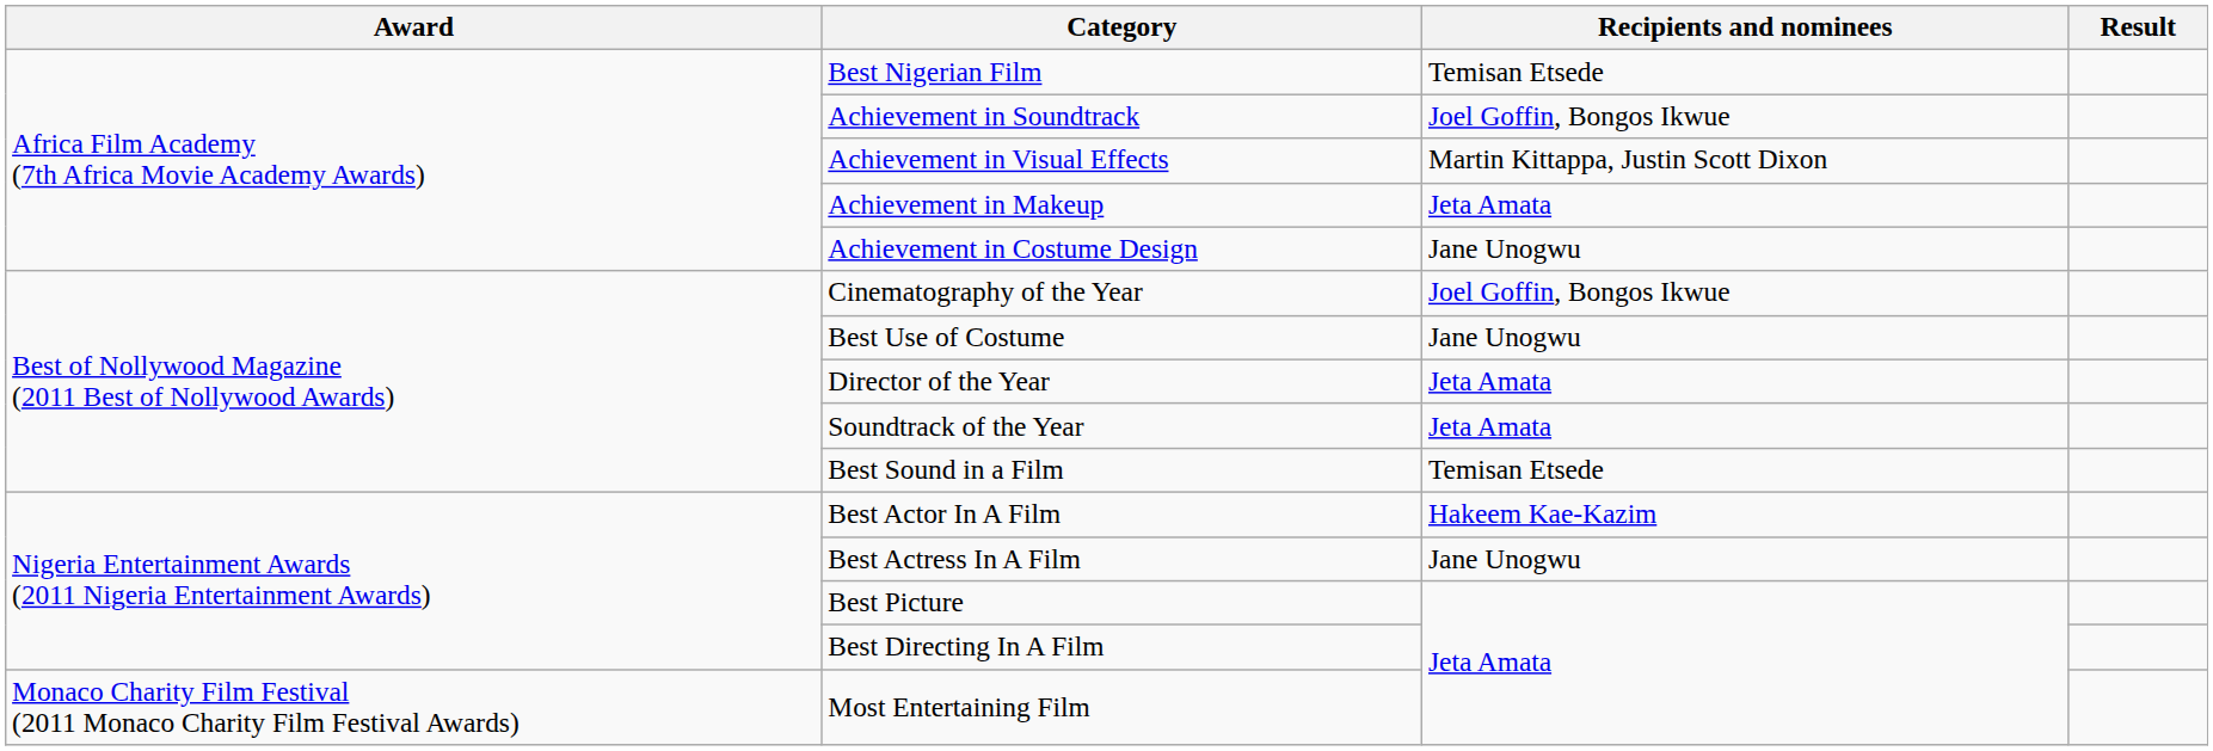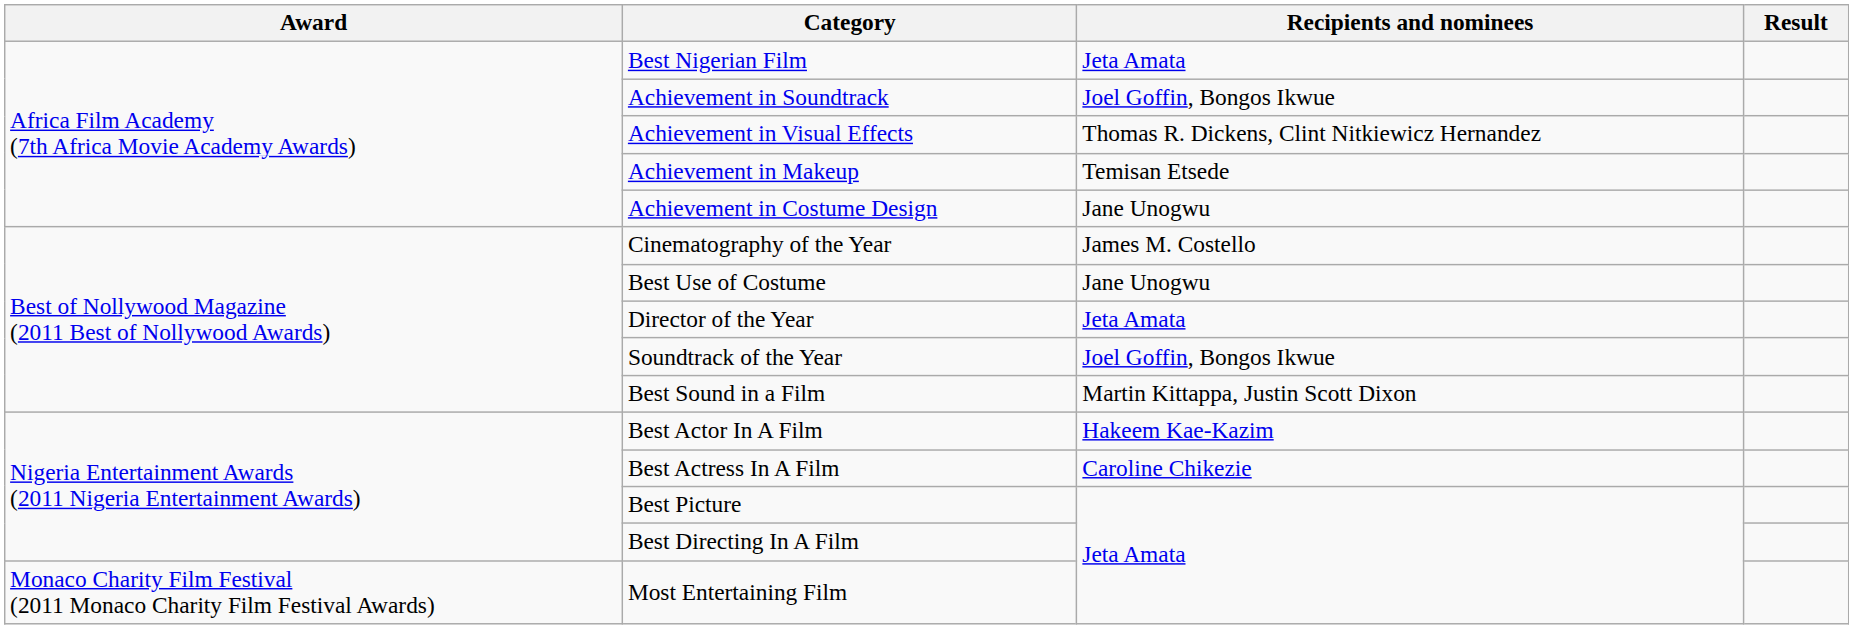 <table class="wikitable sortable" style="width:100%">
 <tr>
 <th>Award</th>
 <th>Category</th>
 <th>Recipients and nominees</th>
 <th>Result</th>
 </tr>
 <tr>
 <td rowspan=5><a href='#'>Africa Film Academy</a> <br> (<a href='#'>7th Africa Movie Academy Awards</a>)</td>
 <td><a href='#'>Best Nigerian Film</a></td>
-<td>Temisan Etsede</td>
+<td><a href='#'>Jeta Amata</a></td>
 <td></td>
 </tr>
 <tr>
 <td><a href='#'>Achievement in Soundtrack</a></td>
 <td><a href='#'>Joel Goffin</a>, Bongos Ikwue</td>
 <td></td>
 </tr>
 <tr>
 <td><a href='#'>Achievement in Visual Effects</a></td>
-<td>Martin Kittappa, Justin Scott Dixon</td>
+<td>Thomas R. Dickens, Clint Nitkiewicz Hernandez</td>
 <td></td>
 </tr>
 <tr>
 <td><a href='#'>Achievement in Makeup</a></td>
-<td><a href='#'>Jeta Amata</a></td>
+<td>Temisan Etsede</td>
 <td></td>
 </tr>
 <tr>
 <td><a href='#'>Achievement in Costume Design</a></td>
 <td>Jane Unogwu</td>
 <td></td>
 </tr>
 <tr>
 <td rowspan=5><a href='#'>Best of Nollywood Magazine</a> <br> (<a href='#'>2011 Best of Nollywood Awards</a>)</td>
 <td>Cinematography of the Year</td>
-<td><a href='#'>Joel Goffin</a>, Bongos Ikwue</td>
+<td>James M. Costello</td>
 <td></td>
 </tr>
 <tr>
 <td>Best Use of Costume</td>
 <td>Jane Unogwu</td>
 <td></td>
 </tr>
 <tr>
 <td>Director of the Year</td>
 <td><a href='#'>Jeta Amata</a></td>
 <td></td>
 </tr>
 <tr>
 <td>Soundtrack of the Year</td>
-<td><a href='#'>Jeta Amata</a></td>
+<td><a href='#'>Joel Goffin</a>, Bongos Ikwue</td>
 <td></td>
 </tr>
 <tr>
 <td>Best Sound in a Film</td>
-<td>Temisan Etsede</td>
+<td>Martin Kittappa, Justin Scott Dixon</td>
 <td></td>
 </tr>
 <tr>
 <td rowspan=4><a href='#'>Nigeria Entertainment Awards</a> <br> (<a href='#'>2011 Nigeria Entertainment Awards</a>)</td>
 <td>Best Actor In A Film</td>
 <td><a href='#'>Hakeem Kae-Kazim</a></td>
 <td></td>
 </tr>
 <tr>
 <td>Best Actress In A Film</td>
-<td>Jane Unogwu</td>
+<td><a href='#'>Caroline Chikezie</a></td>
 <td></td>
 </tr>
 <tr>
 <td>Best Picture</td>
 <td Rowspan=3><a href='#'>Jeta Amata</a></td>
 <td></td>
 </tr>
 <tr>
 <td>Best Directing In A Film</td>
 <td></td>
 </tr>
 <tr>
 <td><a href='#'>Monaco Charity Film Festival</a> <br> (2011 Monaco Charity Film Festival Awards)</td>
 <td>Most Entertaining Film</td>
 <td></td>
 </tr>
 </table>
